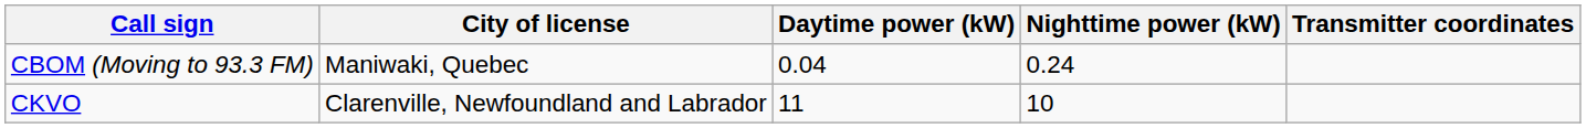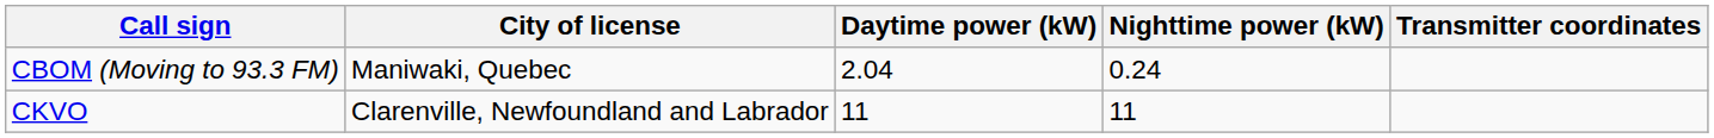 <table class="wikitable sortable">
 <tr>
 <th><a href='#'>Call sign</a></th>
 <th>City of license</th>
 <th>Daytime power (kW)</th>
 <th>Nighttime power (kW)</th>
 <th>Transmitter coordinates</th>
 </tr>
 <tr>
 <td><a href='#'>CBOM</a> <em>(Moving to 93.3 FM)</em></td>
 <td>Maniwaki, Quebec</td>
-<td>0.04</td>
+<td>2.04</td>
 <td>0.24</td>
 <td></td>
 </tr>
 <tr>
 <td><a href='#'>CKVO</a></td>
 <td>Clarenville, Newfoundland and Labrador</td>
 <td>11</td>
-<td>10</td>
+<td>11</td>
 <td></td>
 </tr>
 </table>
